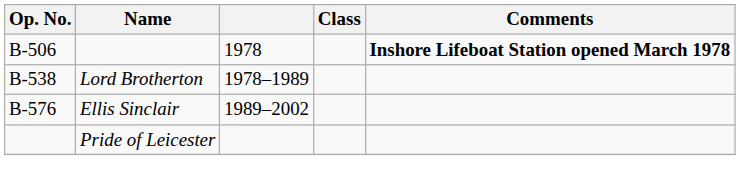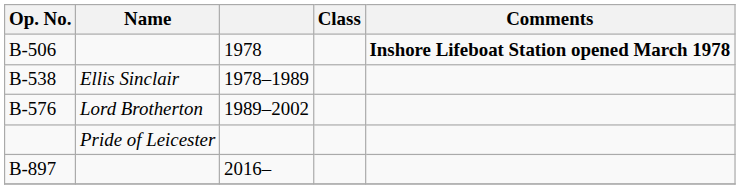 <table class="wikitable">
 <tr>
 <th>Op. No.</th>
 <th>Name</th>
 <th></th>
 <th>Class</th>
 <th>Comments</th>
 </tr>
 <tr>
 <td>B-506</td>
 <td></td>
 <td>1978</td>
 <td></td>
 <td><strong>Inshore Lifeboat Station opened March 1978</strong></td>
 </tr>
 <tr>
 <td>B-538</td>
-<td><em>Lord Brotherton</em></td>
+<td><em>Ellis Sinclair</em></td>
 <td>1978–1989</td>
 <td></td>
 <td></td>
 </tr>
 <tr>
 <td>B-576</td>
-<td><em>Ellis Sinclair</em></td>
+<td><em>Lord Brotherton</em></td>
 <td>1989–2002</td>
 <td></td>
 <td></td>
 </tr>
 <tr>
 <td></td>
 <td><em>Pride of Leicester</em></td>
 <td></td>
 <td></td>
 <td></td>
 </tr>
 <tr>
+<td>B-897</td>
+<td></td>
+<td>2016–</td>
+<td></td>
+<td></td>
+</tr>
+<tr>
 </tr>
 </table>
